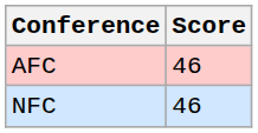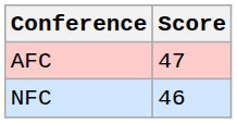 <table class="wikitable">
 <tr>
 <th>Conference</th>
 <th>Score</th>
 </tr>
 <tr>
 <td style="background:#FFCCCC">AFC</td>
-<td style="background:#FFCCCC">46</td>
+<td style="background:#FFCCCC">47</td>
 </tr>
 <tr>
 <td style="background:#D0E7FF">NFC</td>
 <td style="background:#D0E7FF">46</td>
 </tr>
 </table>
